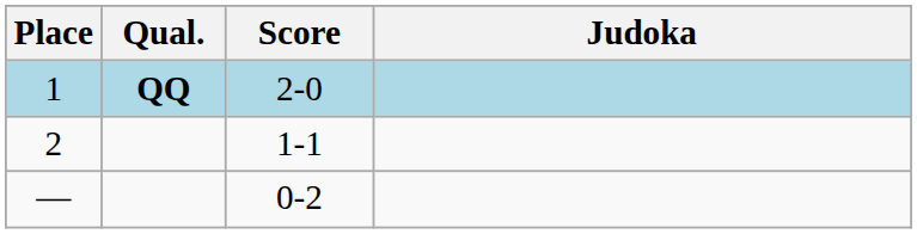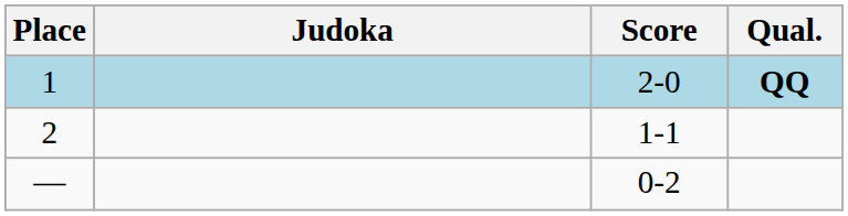 <table class=wikitable style="text-align:center">
 <tr>
 <th width=20>Place</th>
+<th width=240>Judoka</th>
+<th width=60>Score</th>
 <th width=50>Qual.</th>
-<th width=60>Score</th>
-<th width=240>Judoka</th>
 </tr>
 <tr bgcolor=lightblue>
 <td>1</td>
+<td align=left></td>
+<td>2-0</td>
 <td><strong>QQ</strong></td>
-<td>2-0</td>
-<td align=left></td>
 </tr>
 <tr>
 <td>2</td>
+<td align=left></td>
+<td>1-1</td>
 <td></td>
-<td>1-1</td>
-<td align=left></td>
 </tr>
 <tr>
 <td>—</td>
+<td align=left></td>
+<td>0-2</td>
 <td></td>
-<td>0-2</td>
-<td align=left></td>
 </tr>
 </table>
